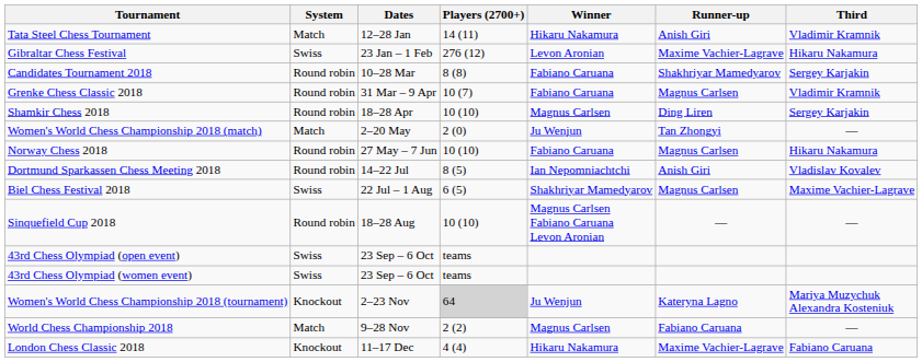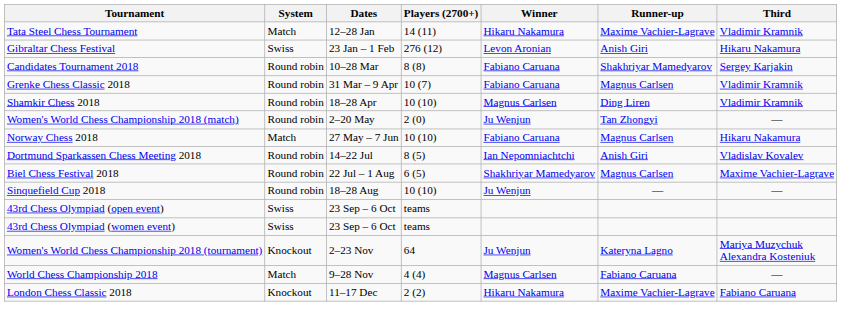 <table class="wikitable">
 <tr>
 <th>Tournament</th>
 <th>System</th>
 <th>Dates</th>
 <th>Players (2700+)</th>
 <th>Winner</th>
 <th>Runner-up</th>
 <th>Third</th>
 </tr>
 <tr>
 <td><a href='#'>Tata Steel Chess Tournament</a></td>
 <td>Match</td>
 <td>12–28 Jan</td>
 <td>14 (11)</td>
 <td> <a href='#'>Hikaru Nakamura</a></td>
-<td> <a href='#'>Anish Giri</a></td>
+<td> <a href='#'>Maxime Vachier-Lagrave</a></td>
 <td> <a href='#'>Vladimir Kramnik</a></td>
 </tr>
 <tr>
 <td><a href='#'>Gibraltar Chess Festival</a></td>
 <td>Swiss</td>
 <td>23 Jan – 1 Feb</td>
 <td>276 (12)</td>
 <td> <a href='#'>Levon Aronian</a></td>
-<td> <a href='#'>Maxime Vachier-Lagrave</a></td>
+<td> <a href='#'>Anish Giri</a></td>
 <td> <a href='#'>Hikaru Nakamura</a></td>
 </tr>
 <tr>
 <td><a href='#'>Candidates Tournament 2018</a></td>
 <td>Round robin</td>
 <td>10–28 Mar</td>
 <td>8 (8)</td>
 <td> <a href='#'>Fabiano Caruana</a></td>
 <td> <a href='#'>Shakhriyar Mamedyarov</a></td>
 <td> <a href='#'>Sergey Karjakin</a></td>
 </tr>
 <tr>
 <td><a href='#'>Grenke Chess Classic</a> 2018</td>
 <td>Round robin</td>
 <td>31 Mar – 9 Apr</td>
 <td>10 (7)</td>
 <td> <a href='#'>Fabiano Caruana</a></td>
 <td> <a href='#'>Magnus Carlsen</a></td>
 <td> <a href='#'>Vladimir Kramnik</a></td>
 </tr>
 <tr>
 <td><a href='#'>Shamkir Chess</a> 2018</td>
 <td>Round robin</td>
 <td>18–28 Apr</td>
 <td>10 (10)</td>
 <td> <a href='#'>Magnus Carlsen</a></td>
 <td> <a href='#'>Ding Liren</a></td>
-<td> <a href='#'>Sergey Karjakin</a></td>
+<td> <a href='#'>Vladimir Kramnik</a></td>
 </tr>
 <tr>
 <td><a href='#'>Women's World Chess Championship 2018 (match)</a></td>
-<td>Match</td>
+<td>Round robin</td>
 <td>2–20 May</td>
 <td>2 (0)</td>
 <td> <a href='#'>Ju Wenjun</a></td>
 <td> <a href='#'>Tan Zhongyi</a></td>
 <td align="center">—</td>
 </tr>
 <tr>
 <td><a href='#'>Norway Chess</a> 2018</td>
-<td>Round robin</td>
+<td>Match</td>
 <td>27 May – 7 Jun</td>
 <td>10 (10)</td>
 <td> <a href='#'>Fabiano Caruana</a></td>
 <td> <a href='#'>Magnus Carlsen</a></td>
 <td> <a href='#'>Hikaru Nakamura</a></td>
 </tr>
 <tr>
 <td><a href='#'>Dortmund Sparkassen Chess Meeting</a> 2018</td>
 <td>Round robin</td>
 <td>14–22 Jul</td>
 <td>8 (5)</td>
 <td> <a href='#'>Ian Nepomniachtchi</a></td>
 <td> <a href='#'>Anish Giri</a></td>
 <td> <a href='#'>Vladislav Kovalev</a></td>
 </tr>
 <tr>
 <td><a href='#'>Biel Chess Festival</a> 2018</td>
-<td>Swiss</td>
+<td>Round robin</td>
 <td>22 Jul – 1 Aug</td>
 <td>6 (5)</td>
 <td> <a href='#'>Shakhriyar Mamedyarov</a></td>
 <td> <a href='#'>Magnus Carlsen</a></td>
 <td> <a href='#'>Maxime Vachier-Lagrave</a></td>
 </tr>
 <tr>
 <td><a href='#'>Sinquefield Cup</a> 2018</td>
 <td>Round robin</td>
 <td>18–28 Aug</td>
 <td>10 (10)</td>
-<td> <a href='#'>Magnus Carlsen</a> <br>  <a href='#'>Fabiano Caruana</a> <br>  <a href='#'>Levon Aronian</a></td>
+<td> <a href='#'>Ju Wenjun</a></td>
 <td align="center">—</td>
 <td align="center">—</td>
 </tr>
 <tr>
 <td><a href='#'>43rd Chess Olympiad</a> (<a href='#'>open event</a>)</td>
 <td>Swiss</td>
 <td>23 Sep – 6 Oct</td>
 <td>teams</td>
 <td></td>
 <td></td>
 <td></td>
 </tr>
 <tr>
 <td><a href='#'>43rd Chess Olympiad</a> (<a href='#'>women event</a>)</td>
 <td>Swiss</td>
 <td>23 Sep – 6 Oct</td>
 <td>teams</td>
 <td></td>
 <td></td>
 <td></td>
 </tr>
 <tr>
 <td><a href='#'>Women's World Chess Championship 2018 (tournament)</a></td>
 <td>Knockout</td>
 <td>2–23 Nov</td>
-<td style="background: lightgrey;">64</td>
+<td>64</td>
 <td> <a href='#'>Ju Wenjun</a></td>
 <td> <a href='#'>Kateryna Lagno</a></td>
 <td> <a href='#'>Mariya Muzychuk</a><br>  <a href='#'>Alexandra Kosteniuk</a></td>
 </tr>
 <tr>
 <td><a href='#'>World Chess Championship 2018</a></td>
 <td>Match</td>
 <td>9–28 Nov</td>
-<td>2 (2)</td>
+<td>4 (4)</td>
 <td> <a href='#'>Magnus Carlsen</a> <br></td>
 <td> <a href='#'>Fabiano Caruana</a> <br></td>
 <td align="center">—</td>
 </tr>
 <tr>
 <td><a href='#'>London Chess Classic</a> 2018</td>
 <td>Knockout</td>
 <td>11–17 Dec</td>
-<td>4 (4)</td>
+<td>2 (2)</td>
 <td> <a href='#'>Hikaru Nakamura</a></td>
 <td> <a href='#'>Maxime Vachier-Lagrave</a></td>
 <td> <a href='#'>Fabiano Caruana</a></td>
 </tr>
 </table>
